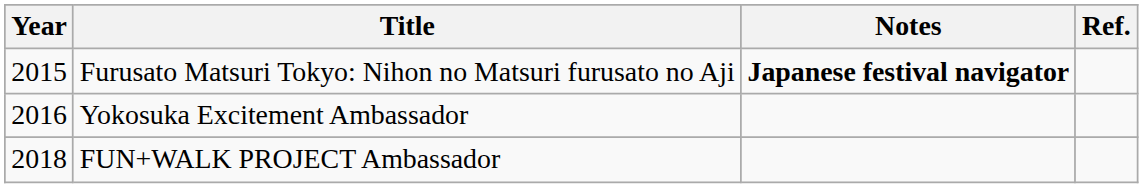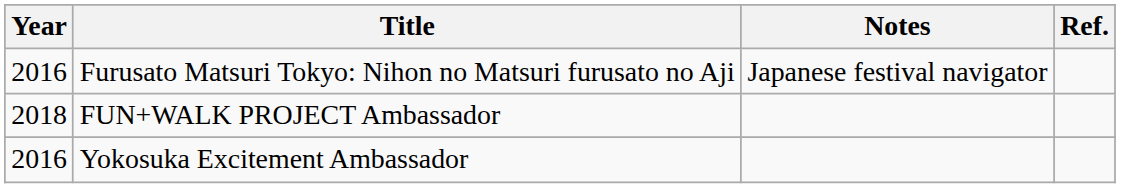 <table class="wikitable">
 <tr>
 <th>Year</th>
 <th>Title</th>
 <th>Notes</th>
 <th>Ref.</th>
 </tr>
 <tr>
-<td>2015</td>
+<td>2016</td>
 <td>Furusato Matsuri Tokyo: Nihon no Matsuri furusato no Aji</td>
-<td><strong>Japanese festival navigator</strong></td>
+<td>Japanese festival navigator</td>
+<td></td>
+</tr>
+<tr>
+<td>2018</td>
+<td>FUN+WALK PROJECT Ambassador</td>
+<td></td>
 <td></td>
 </tr>
 <tr>
 <td>2016</td>
 <td>Yokosuka Excitement Ambassador</td>
 <td></td>
 <td></td>
 </tr>
-<tr>
-<td>2018</td>
-<td>FUN+WALK PROJECT Ambassador</td>
-<td></td>
-<td></td>
-</tr>
 </table>
